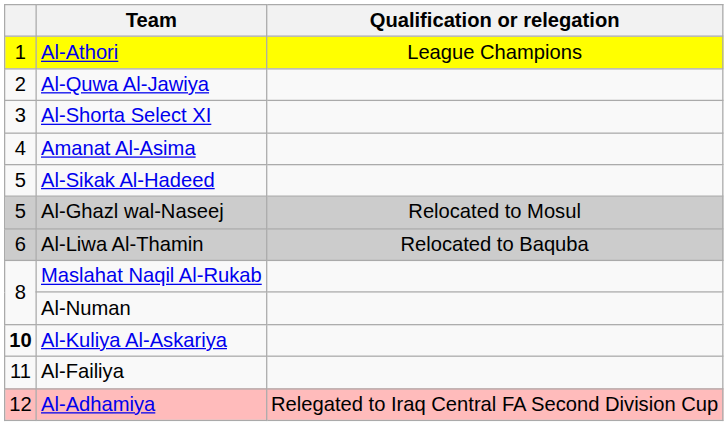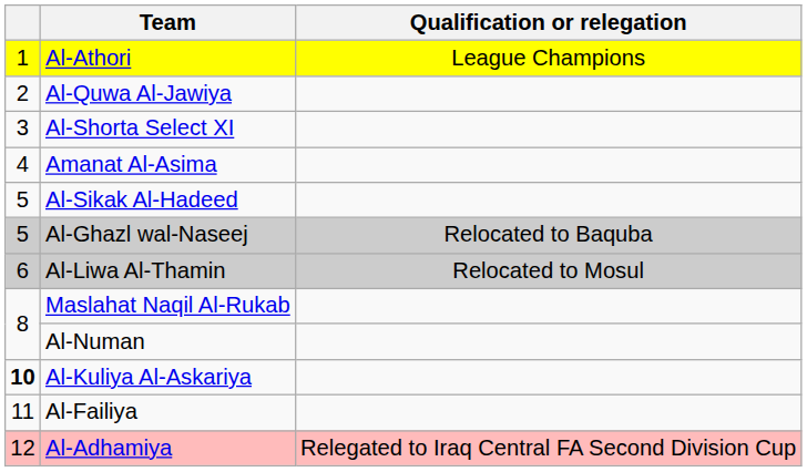 <table class="wikitable" style="text-align: center">
 <tr>
 <th><strong></strong></th>
 <th><strong>Team</strong></th>
 <th><strong>Qualification or relegation</strong></th>
 </tr>
 <tr>
 <td style="background:#FFFF00">1</td>
 <td style="background:#FFFF00; text-align: left"><a href='#'>Al-Athori</a></td>
 <td style="background:#FFFF00">League Champions</td>
 </tr>
 <tr>
 <td>2</td>
 <td style="text-align: left"><a href='#'>Al-Quwa Al-Jawiya</a></td>
 <td></td>
 </tr>
 <tr>
 <td>3</td>
 <td style="text-align: left"><a href='#'>Al-Shorta Select XI</a></td>
 <td></td>
 </tr>
 <tr>
 <td>4</td>
 <td style="text-align: left"><a href='#'>Amanat Al-Asima</a></td>
 <td></td>
 </tr>
 <tr>
 <td>5</td>
 <td style="text-align: left"><a href='#'>Al-Sikak Al-Hadeed</a></td>
 <td></td>
 </tr>
 <tr>
 <td bgcolor=CCCCCC>5</td>
 <td bgcolor=CCCCCC style="text-align: left">Al-Ghazl wal-Naseej</td>
-<td bgcolor=CCCCCC>Relocated to Mosul</td>
+<td bgcolor=CCCCCC>Relocated to Baquba</td>
 </tr>
 <tr>
 <td bgcolor=CCCCCC>6</td>
 <td bgcolor=CCCCCC style="text-align: left">Al-Liwa Al-Thamin</td>
-<td bgcolor=CCCCCC>Relocated to Baquba</td>
+<td bgcolor=CCCCCC>Relocated to Mosul</td>
 </tr>
 <tr>
 <td rowspan=2>8</td>
 <td style="text-align: left"><a href='#'>Maslahat Naqil Al-Rukab</a></td>
 <td></td>
 </tr>
 <tr>
 <td style="text-align: left">Al-Numan</td>
 <td></td>
 </tr>
 <tr>
 <td><strong>10</strong></td>
 <td style="text-align: left"><a href='#'>Al-Kuliya Al-Askariya</a></td>
 <td></td>
 </tr>
 <tr>
 <td>11</td>
 <td style="text-align: left">Al-Failiya</td>
 <td></td>
 </tr>
 <tr>
 <td bgcolor=FFBBBB>12</td>
 <td bgcolor=FFBBBB style="text-align: left"><a href='#'>Al-Adhamiya</a></td>
 <td bgcolor=FFBBBB>Relegated to Iraq Central FA Second Division Cup</td>
 </tr>
 </table>
